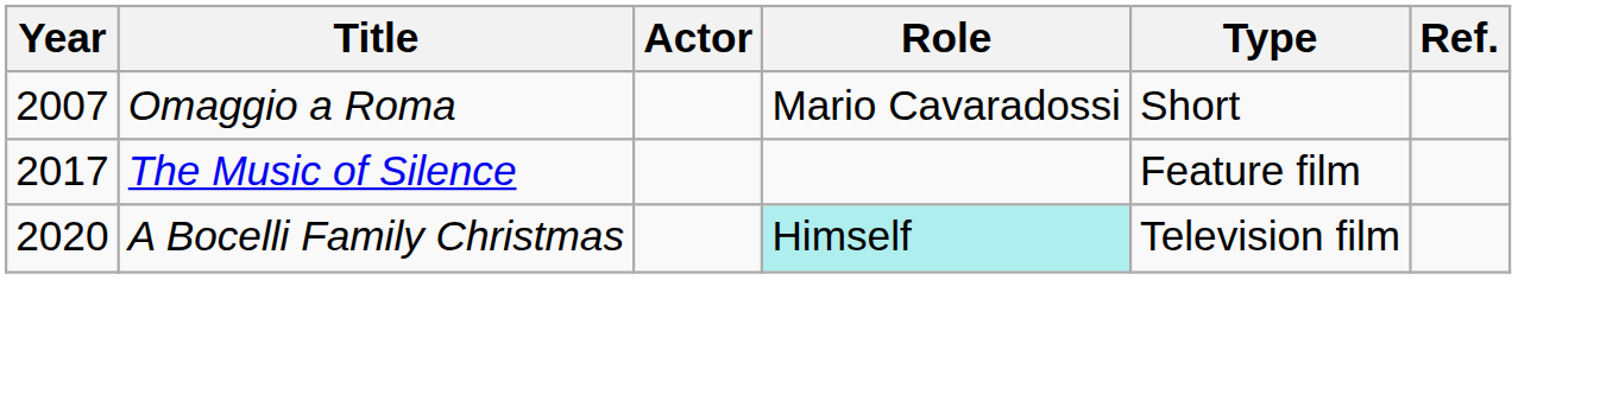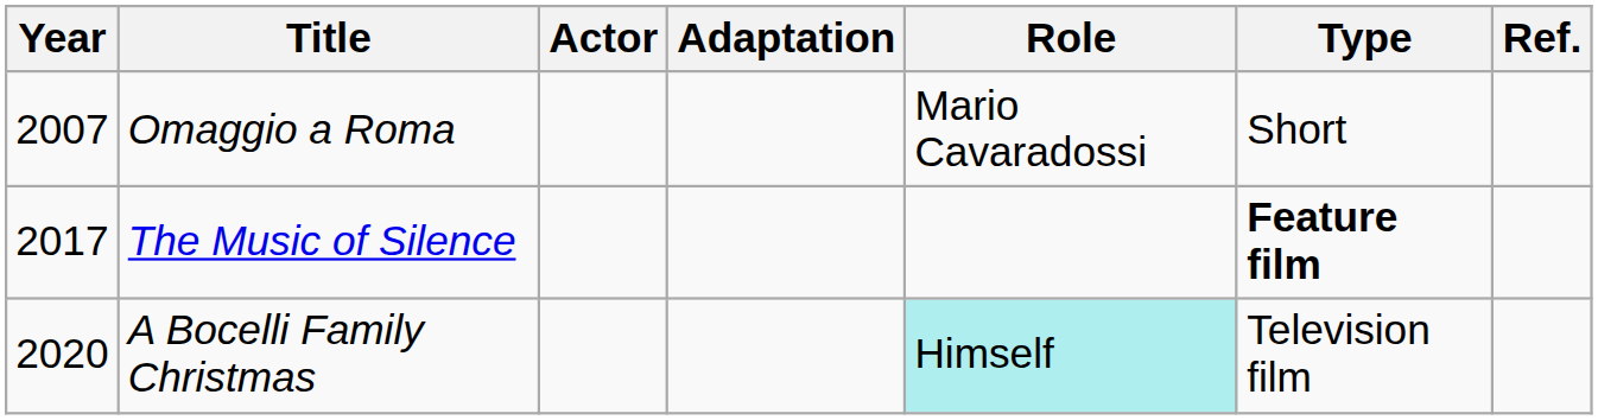 <table class="wikitable">
 <tr>
 <th>Year</th>
 <th>Title</th>
 <th>Actor</th>
+<th>Adaptation</th>
 <th>Role</th>
 <th>Type</th>
 <th>Ref.</th>
 </tr>
 <tr>
 <td>2007</td>
 <td><em>Omaggio a Roma</em></td>
+<td></td>
 <td></td>
 <td>Mario Cavaradossi</td>
 <td>Short</td>
 <td></td>
 </tr>
 <tr>
 <td>2017</td>
 <td><em><a href='#'>The Music of Silence</a></em></td>
 <td></td>
 <td></td>
-<td>Feature film</td>
+<td></td>
+<td><strong>Feature film</strong></td>
 <td></td>
 </tr>
 <tr>
 <td>2020</td>
 <td><em>A Bocelli Family Christmas</em></td>
 <td></td>
+<td></td>
 <td style="background: paleturquoise;">Himself</td>
 <td>Television film</td>
 <td></td>
 </tr>
 </table>
